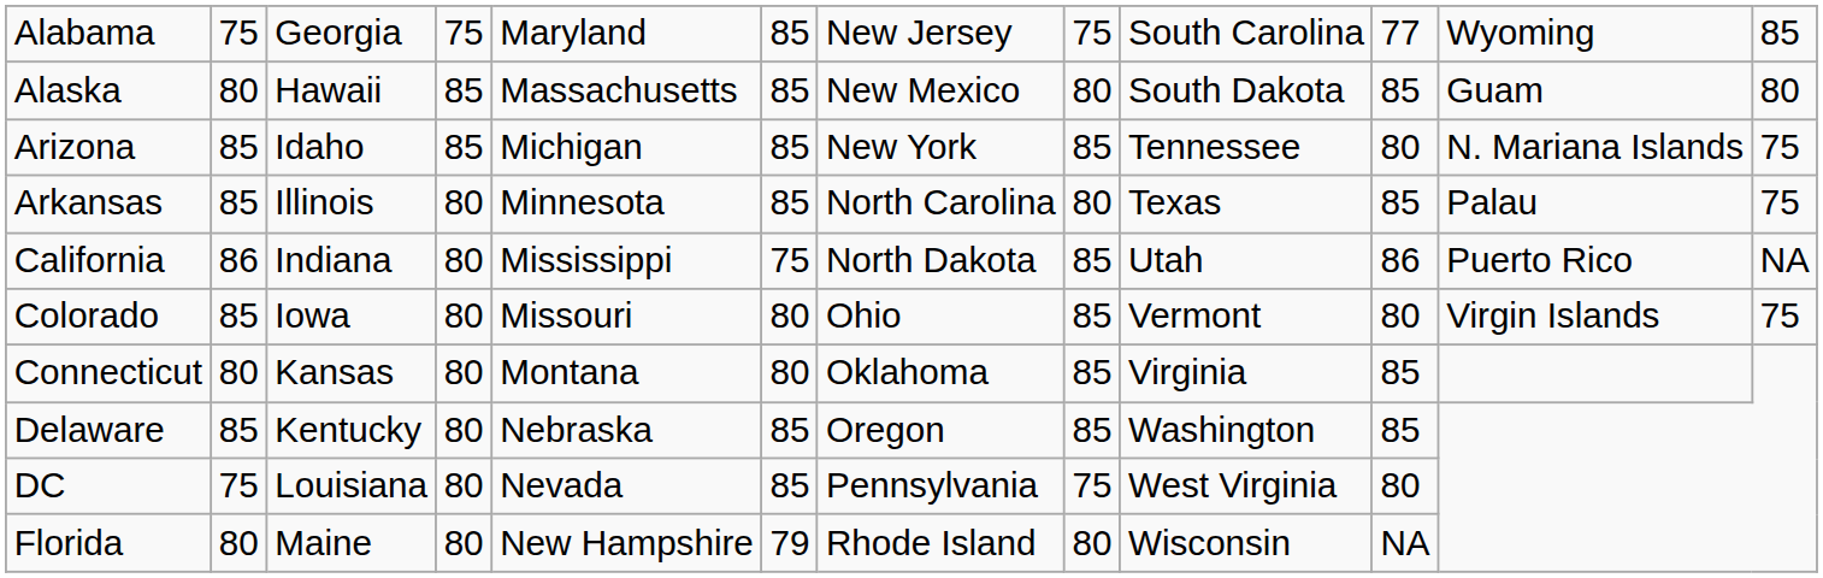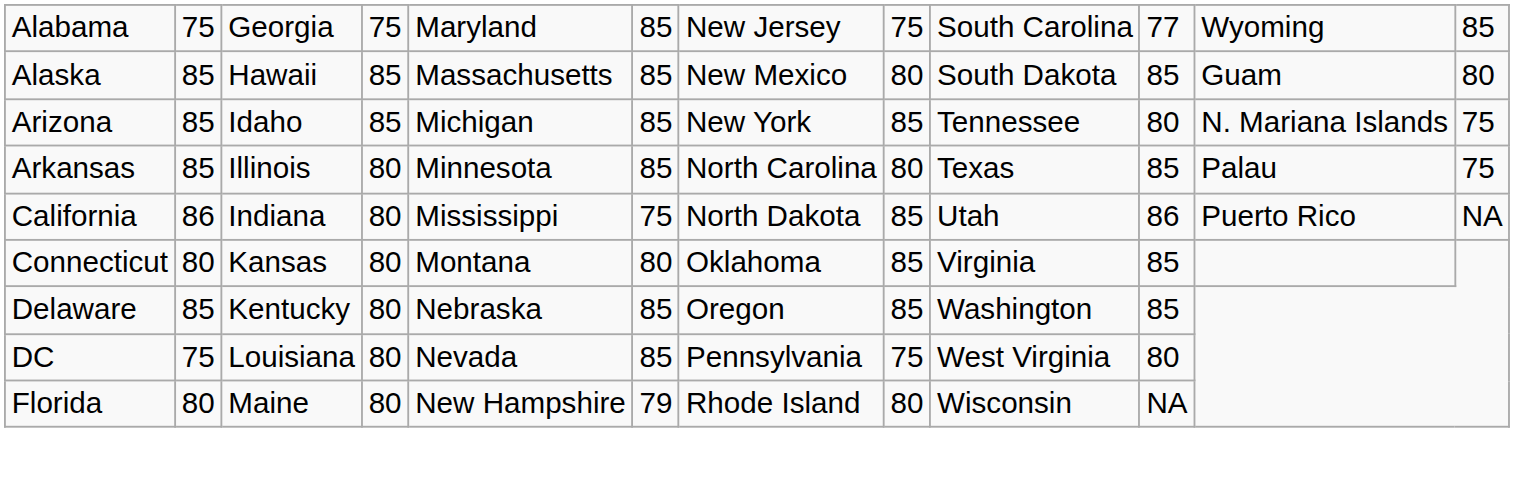 <table class=wikitable>
 <tr>
 <td>Alabama</td>
 <td>75</td>
 <td>Georgia</td>
 <td>75</td>
 <td>Maryland</td>
 <td>85</td>
 <td>New Jersey</td>
 <td>75</td>
 <td>South Carolina</td>
 <td>77</td>
 <td>Wyoming</td>
 <td>85</td>
 </tr>
 <tr>
 <td>Alaska</td>
-<td>80</td>
+<td>85</td>
 <td>Hawaii</td>
 <td>85</td>
 <td>Massachusetts</td>
 <td>85</td>
 <td>New Mexico</td>
 <td>80</td>
 <td>South Dakota</td>
 <td>85</td>
 <td>Guam</td>
 <td>80</td>
 </tr>
 <tr>
 <td>Arizona</td>
 <td>85</td>
 <td>Idaho</td>
 <td>85</td>
 <td>Michigan</td>
 <td>85</td>
 <td>New York</td>
 <td>85</td>
 <td>Tennessee</td>
 <td>80</td>
 <td>N. Mariana Islands</td>
 <td>75</td>
 </tr>
 <tr>
 <td>Arkansas</td>
 <td>85</td>
 <td>Illinois</td>
 <td>80</td>
 <td>Minnesota</td>
 <td>85</td>
 <td>North Carolina</td>
 <td>80</td>
 <td>Texas</td>
 <td>85</td>
 <td>Palau</td>
 <td>75</td>
 </tr>
 <tr>
 <td>California</td>
 <td>86</td>
 <td>Indiana</td>
 <td>80</td>
 <td>Mississippi</td>
 <td>75</td>
 <td>North Dakota</td>
 <td>85</td>
 <td>Utah</td>
 <td>86</td>
 <td>Puerto Rico</td>
 <td>NA</td>
 </tr>
 <tr>
-<td>Colorado</td>
-<td>85</td>
-<td>Iowa</td>
-<td>80</td>
-<td>Missouri</td>
-<td>80</td>
-<td>Ohio</td>
-<td>85</td>
-<td>Vermont</td>
-<td>80</td>
-<td>Virgin Islands</td>
-<td>75</td>
-</tr>
-<tr>
 <td>Connecticut</td>
 <td>80</td>
 <td>Kansas</td>
 <td>80</td>
 <td>Montana</td>
 <td>80</td>
 <td>Oklahoma</td>
 <td>85</td>
 <td>Virginia</td>
 <td>85</td>
 <td></td>
 </tr>
 <tr>
 <td>Delaware</td>
 <td>85</td>
 <td>Kentucky</td>
 <td>80</td>
 <td>Nebraska</td>
 <td>85</td>
 <td>Oregon</td>
 <td>85</td>
 <td>Washington</td>
 <td>85</td>
 </tr>
 <tr>
 <td>DC</td>
 <td>75</td>
 <td>Louisiana</td>
 <td>80</td>
 <td>Nevada</td>
 <td>85</td>
 <td>Pennsylvania</td>
 <td>75</td>
 <td>West Virginia</td>
 <td>80</td>
 </tr>
 <tr>
 <td>Florida</td>
 <td>80</td>
 <td>Maine</td>
 <td>80</td>
 <td>New Hampshire</td>
 <td>79</td>
 <td>Rhode Island</td>
 <td>80</td>
 <td>Wisconsin</td>
 <td>NA</td>
 </tr>
 </table>
